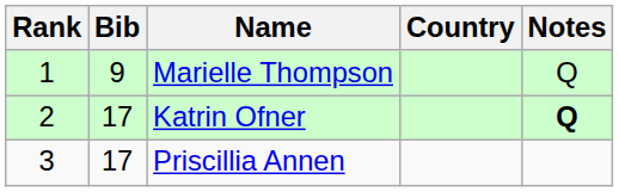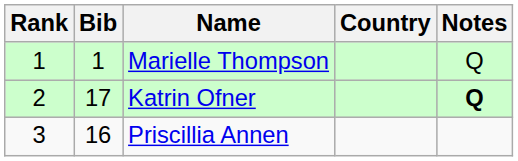 <table class="wikitable" style="text-align:center;">
 <tr>
 <th>Rank</th>
 <th>Bib</th>
 <th>Name</th>
 <th>Country</th>
 <th>Notes</th>
 </tr>
 <tr bgcolor=ccffcc>
 <td>1</td>
-<td>9</td>
+<td>1</td>
 <td align=left><a href='#'>Marielle Thompson</a></td>
 <td align=left></td>
 <td>Q</td>
 </tr>
 <tr bgcolor=ccffcc>
 <td>2</td>
 <td>17</td>
 <td align=left><a href='#'>Katrin Ofner</a></td>
 <td align=left></td>
 <td><strong>Q</strong></td>
 </tr>
 <tr>
 <td>3</td>
-<td>17</td>
+<td>16</td>
 <td align=left><a href='#'>Priscillia Annen</a></td>
 <td align=left></td>
 <td></td>
 </tr>
 </table>
